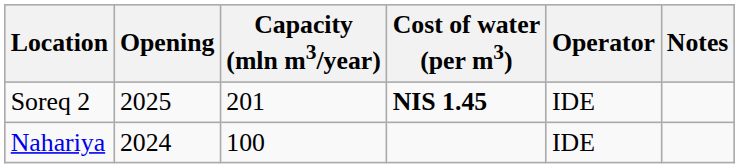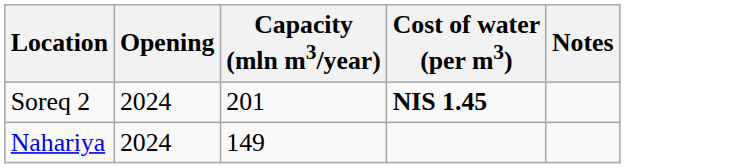 <table class="wikitable sortable">
 <tr>
 <th>Location</th>
 <th>Opening</th>
 <th>Capacity <br> (mln m<sup>3</sup>/year)</th>
 <th>Cost of water <br> (per m<sup>3</sup>)</th>
-<th>Operator</th>
 <th>Notes</th>
 </tr>
 <tr>
 <td>Soreq 2</td>
-<td>2025</td>
+<td>2024</td>
 <td>201</td>
 <td><strong>NIS 1.45</strong></td>
-<td>IDE</td>
 <td></td>
 </tr>
 <tr>
 <td><a href='#'>Nahariya</a></td>
 <td>2024</td>
-<td>100</td>
+<td>149</td>
 <td></td>
-<td>IDE</td>
 <td></td>
 </tr>
 </table>
